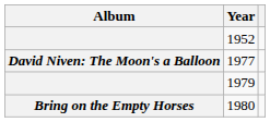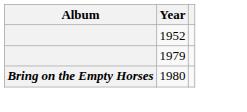 <table class="wikitable plainrowheaders sortable" style="margin-right: 0;">
 <tr>
 <th scope="col">Album</th>
 <th scope="col">Year</th>
 <th scope="col" class="unsortable"></th>
 </tr>
 <tr>
 <th scope="row"></th>
 <td>1952</td>
-<td style="text-align: center;"></td>
-</tr>
-<tr>
-<th scope="row"><em>David Niven: The Moon's a Balloon</em></th>
-<td>1977</td>
 <td style="text-align: center;"></td>
 </tr>
 <tr>
 <th scope="row"></th>
 <td>1979</td>
 <td style="text-align: center;"></td>
 </tr>
 <tr>
 <th scope="row"><em>Bring on the Empty Horses</em></th>
 <td>1980</td>
 <td style="text-align: center;"></td>
 </tr>
 </table>
